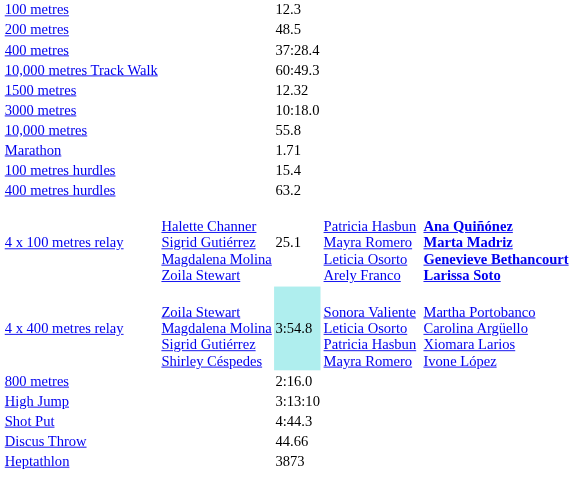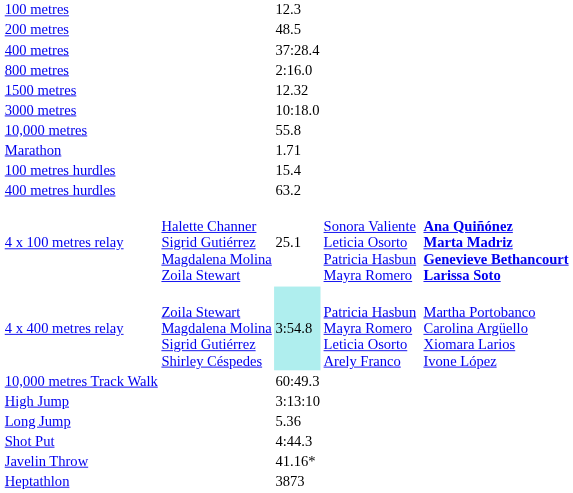 <table>
 <tr>
 <td><a href='#'>100 metres</a></td>
 <td></td>
 <td>12.3</td>
 <td></td>
 <td></td>
 <td></td>
 <td></td>
 </tr>
 <tr>
 <td><a href='#'>200 metres</a></td>
 <td></td>
 <td>48.5</td>
 <td></td>
 <td></td>
 <td></td>
 <td></td>
 </tr>
 <tr>
 <td><a href='#'>400 metres</a></td>
 <td></td>
 <td>37:28.4</td>
 <td></td>
 <td></td>
 <td></td>
 <td></td>
 </tr>
 <tr>
-<td><a href='#'>10,000 metres Track Walk</a></td>
+<td><a href='#'>800 metres</a></td>
 <td></td>
-<td>60:49.3</td>
+<td>2:16.0</td>
 <td></td>
 <td></td>
 <td></td>
 <td></td>
 </tr>
 <tr>
 <td><a href='#'>1500 metres</a></td>
 <td></td>
 <td>12.32</td>
 <td></td>
 <td></td>
 <td></td>
 <td></td>
 </tr>
 <tr>
 <td><a href='#'>3000 metres</a></td>
 <td></td>
 <td>10:18.0</td>
 <td></td>
 <td></td>
 <td></td>
 <td></td>
 </tr>
 <tr>
 <td><a href='#'>10,000 metres</a></td>
 <td></td>
 <td>55.8</td>
 <td></td>
 <td></td>
 <td></td>
 <td></td>
 </tr>
 <tr>
 <td><a href='#'>Marathon</a></td>
 <td></td>
 <td>1.71</td>
 <td></td>
 <td></td>
 <td></td>
 <td></td>
 </tr>
 <tr>
 <td><a href='#'>100 metres hurdles</a></td>
 <td></td>
 <td>15.4</td>
 <td></td>
 <td></td>
 <td></td>
 <td></td>
 </tr>
 <tr>
 <td><a href='#'>400 metres hurdles</a></td>
 <td></td>
 <td>63.2</td>
 <td></td>
 <td></td>
 <td></td>
 <td></td>
 </tr>
 <tr>
 <td><a href='#'>4 x 100 metres relay</a></td>
 <td> <br> <a href='#'>Halette Channer</a> <br> <a href='#'>Sigrid Gutiérrez</a> <br> <a href='#'>Magdalena Molina</a> <br> <a href='#'>Zoila Stewart</a></td>
 <td>25.1</td>
-<td> <br> <a href='#'>Patricia Hasbun</a> <br> <a href='#'>Mayra Romero</a> <br> <a href='#'>Leticia Osorto</a> <br> <a href='#'>Arely Franco</a></td>
+<td> <br> <a href='#'>Sonora Valiente</a> <br> <a href='#'>Leticia Osorto</a> <br> <a href='#'>Patricia Hasbun</a> <br> <a href='#'>Mayra Romero</a></td>
 <td></td>
 <td><strong> <br> <a href='#'>Ana Quiñónez</a> <br> <a href='#'>Marta Madriz</a> <br> <a href='#'>Genevieve Bethancourt</a> <br> <a href='#'>Larissa Soto</a></strong></td>
 <td></td>
 </tr>
 <tr>
 <td><a href='#'>4 x 400 metres relay</a></td>
 <td> <br> <a href='#'>Zoila Stewart</a> <br> <a href='#'>Magdalena Molina</a> <br> <a href='#'>Sigrid Gutiérrez</a> <br> <a href='#'>Shirley Céspedes</a></td>
 <td style="background: paleturquoise;">3:54.8</td>
-<td> <br> <a href='#'>Sonora Valiente</a> <br> <a href='#'>Leticia Osorto</a> <br> <a href='#'>Patricia Hasbun</a> <br> <a href='#'>Mayra Romero</a></td>
+<td> <br> <a href='#'>Patricia Hasbun</a> <br> <a href='#'>Mayra Romero</a> <br> <a href='#'>Leticia Osorto</a> <br> <a href='#'>Arely Franco</a></td>
 <td></td>
 <td> <br> <a href='#'>Martha Portobanco</a> <br> <a href='#'>Carolina Argüello</a> <br> <a href='#'>Xiomara Larios</a> <br> <a href='#'>Ivone López</a></td>
 <td></td>
 </tr>
 <tr>
-<td><a href='#'>800 metres</a></td>
+<td><a href='#'>10,000 metres Track Walk</a></td>
 <td></td>
-<td>2:16.0</td>
+<td>60:49.3</td>
 <td></td>
 <td></td>
 <td></td>
 <td></td>
 </tr>
 <tr>
 <td><a href='#'>High Jump</a></td>
 <td></td>
 <td>3:13:10</td>
 <td></td>
 <td></td>
 <td></td>
 <td></td>
 </tr>
 <tr>
+<td><a href='#'>Long Jump</a></td>
+<td></td>
+<td>5.36</td>
+<td></td>
+<td></td>
+<td></td>
+<td></td>
+</tr>
+<tr>
 <td><a href='#'>Shot Put</a></td>
 <td></td>
 <td>4:44.3</td>
 <td></td>
 <td></td>
 <td></td>
 <td></td>
 </tr>
 <tr>
-<td><a href='#'>Discus Throw</a></td>
+<td><a href='#'>Javelin Throw</a></td>
 <td></td>
-<td>44.66</td>
+<td>41.16*</td>
 <td></td>
 <td></td>
 <td></td>
 <td></td>
 </tr>
 <tr>
 <td><a href='#'>Heptathlon</a></td>
 <td></td>
 <td>3873</td>
 <td></td>
 <td></td>
 <td></td>
 <td></td>
 </tr>
 </table>
